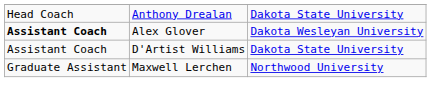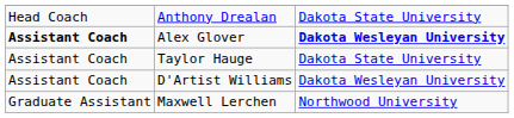 <table class="wikitable">
 <tr>
 </tr>
 <tr>
 <td>Head Coach</td>
 <td><a href='#'>Anthony Drealan</a></td>
 <td><a href='#'>Dakota State University</a></td>
 </tr>
 <tr>
 <td><strong>Assistant Coach</strong></td>
 <td>Alex Glover</td>
-<td><a href='#'>Dakota Wesleyan University</a></td>
+<td><strong><a href='#'>Dakota Wesleyan University</a></strong></td>
+</tr>
+<tr>
+<td>Assistant Coach</td>
+<td>Taylor Hauge</td>
+<td><a href='#'>Dakota State University</a></td>
 </tr>
 <tr>
 <td>Assistant Coach</td>
 <td>D'Artist Williams</td>
-<td><a href='#'>Dakota State University</a></td>
+<td><a href='#'>Dakota Wesleyan University</a></td>
 </tr>
 <tr>
 <td>Graduate Assistant</td>
 <td>Maxwell Lerchen</td>
 <td><a href='#'>Northwood University</a></td>
 </tr>
 </table>
